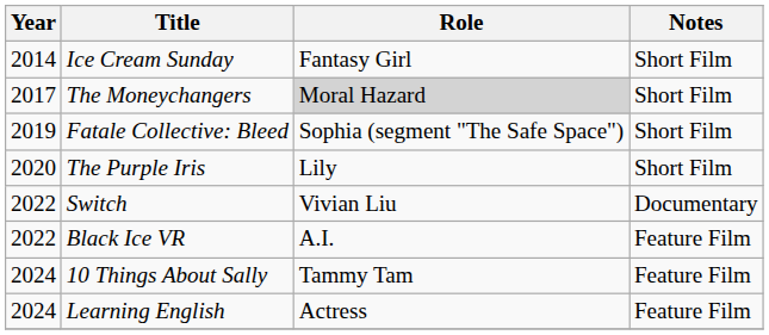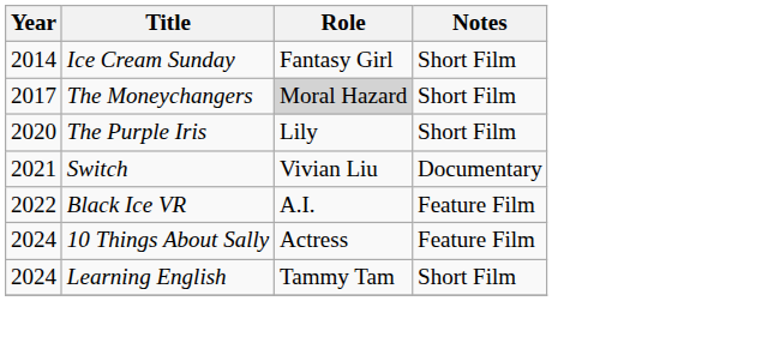 <table class="wikitable sortable">
 <tr>
 <th>Year</th>
 <th>Title</th>
 <th>Role</th>
 <th>Notes</th>
 </tr>
 <tr>
 <td>2014</td>
 <td><em>Ice Cream Sunday</em></td>
 <td>Fantasy Girl</td>
 <td>Short Film</td>
 </tr>
 <tr>
 <td>2017</td>
 <td><em>The Moneychangers</em></td>
 <td style="background: lightgrey;">Moral Hazard</td>
 <td>Short Film</td>
 </tr>
 <tr>
-<td>2019</td>
-<td><em>Fatale Collective: Bleed</em></td>
-<td>Sophia (segment "The Safe Space")</td>
-<td>Short Film</td>
-</tr>
-<tr>
 <td>2020</td>
 <td><em>The Purple Iris</em></td>
 <td>Lily</td>
 <td>Short Film</td>
 </tr>
 <tr>
-<td>2022</td>
+<td>2021</td>
 <td><em>Switch</em></td>
 <td>Vivian Liu</td>
 <td>Documentary</td>
 </tr>
 <tr>
 <td>2022</td>
 <td><em>Black Ice VR</em></td>
 <td>A.I.</td>
 <td>Feature Film</td>
 </tr>
 <tr>
 <td>2024</td>
 <td><em>10 Things About Sally</em></td>
-<td>Tammy Tam</td>
+<td>Actress</td>
 <td>Feature Film</td>
 </tr>
 <tr>
 <td>2024</td>
 <td><em>Learning English</em></td>
-<td>Actress</td>
-<td>Feature Film</td>
+<td>Tammy Tam</td>
+<td>Short Film</td>
 </tr>
 <tr>
 </tr>
 </table>
